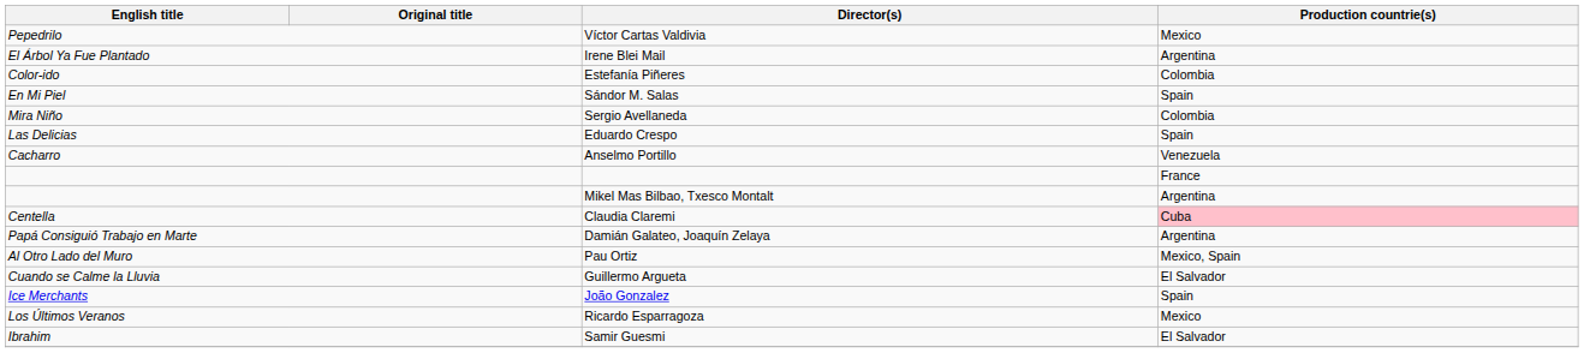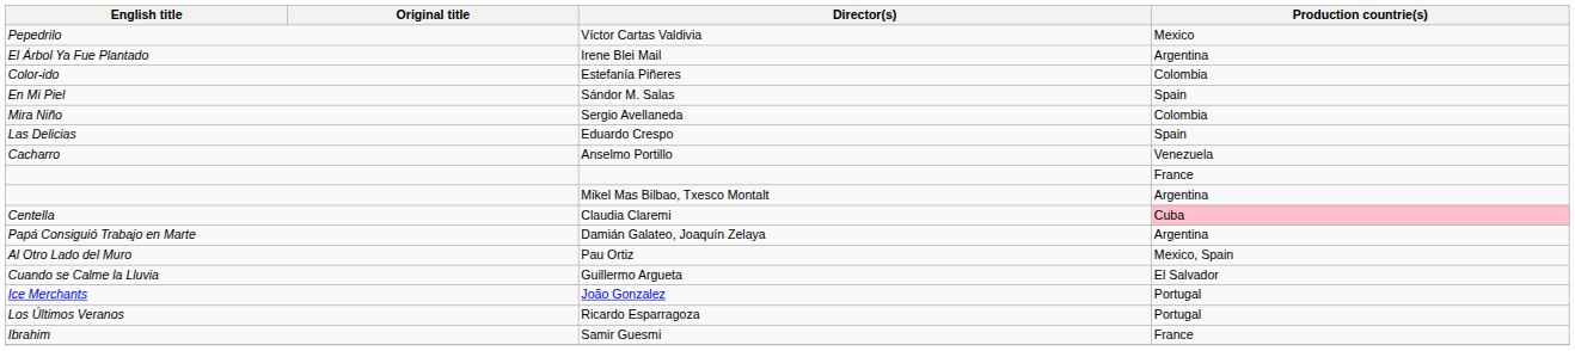 <table class="sortable wikitable" style="width:100%; margin-bottom:4px" cellpadding="5">
 <tr>
 <th scope="col">English title</th>
 <th scope="col">Original title</th>
 <th scope="col">Director(s)</th>
 <th scope="col">Production countrie(s)</th>
 </tr>
 <tr>
 <td colspan="2"><em>Pepedrilo</em></td>
 <td>Víctor Cartas Valdivia</td>
 <td>Mexico</td>
 </tr>
 <tr>
 <td colspan="2"><em>El Árbol Ya Fue Plantado</em></td>
 <td>Irene Blei Mail</td>
 <td>Argentina</td>
 </tr>
 <tr>
 <td colspan="2"><em>Color-ido</em></td>
 <td>Estefanía Piñeres</td>
 <td>Colombia</td>
 </tr>
 <tr>
 <td colspan="2"><em>En Mi Piel</em></td>
 <td>Sándor M. Salas</td>
 <td>Spain</td>
 </tr>
 <tr>
 <td colspan="2"><em>Mira Niño</em></td>
 <td>Sergio Avellaneda</td>
 <td>Colombia</td>
 </tr>
 <tr>
 <td colspan="2"><em>Las Delicias</em></td>
 <td>Eduardo Crespo</td>
 <td>Spain</td>
 </tr>
 <tr>
 <td colspan="2"><em>Cacharro</em></td>
 <td>Anselmo Portillo</td>
 <td>Venezuela</td>
 </tr>
 <tr>
 <td colspan="2"><em></em></td>
 <td></td>
 <td>France</td>
 </tr>
 <tr>
 <td colspan="2"><em></em></td>
 <td>Mikel Mas Bilbao, Txesco Montalt</td>
 <td>Argentina</td>
 </tr>
 <tr>
 <td colspan="2"><em>Centella</em></td>
 <td>Claudia Claremi</td>
 <td style="background: pink;">Cuba</td>
 </tr>
 <tr>
 <td colspan="2"><em>Papá Consiguió Trabajo en Marte</em></td>
 <td>Damián Galateo, Joaquín Zelaya</td>
 <td>Argentina</td>
 </tr>
 <tr>
 <td colspan="2"><em>Al Otro Lado del Muro</em></td>
 <td>Pau Ortiz</td>
 <td>Mexico, Spain</td>
 </tr>
 <tr>
 <td colspan="2"><em>Cuando se Calme la Lluvia</em></td>
 <td>Guillermo Argueta</td>
 <td>El Salvador</td>
 </tr>
 <tr>
 <td colspan="2"><em><a href='#'>Ice Merchants</a></em></td>
 <td><a href='#'>João Gonzalez</a></td>
-<td>Spain</td>
+<td>Portugal</td>
 </tr>
 <tr>
 <td colspan="2"><em>Los Últimos Veranos</em></td>
 <td>Ricardo Esparragoza</td>
-<td>Mexico</td>
+<td>Portugal</td>
 </tr>
 <tr>
 <td colspan="2"><em>Ibrahim</em></td>
 <td>Samir Guesmi</td>
-<td>El Salvador</td>
+<td>France</td>
 </tr>
 <tr>
 </tr>
 </table>
